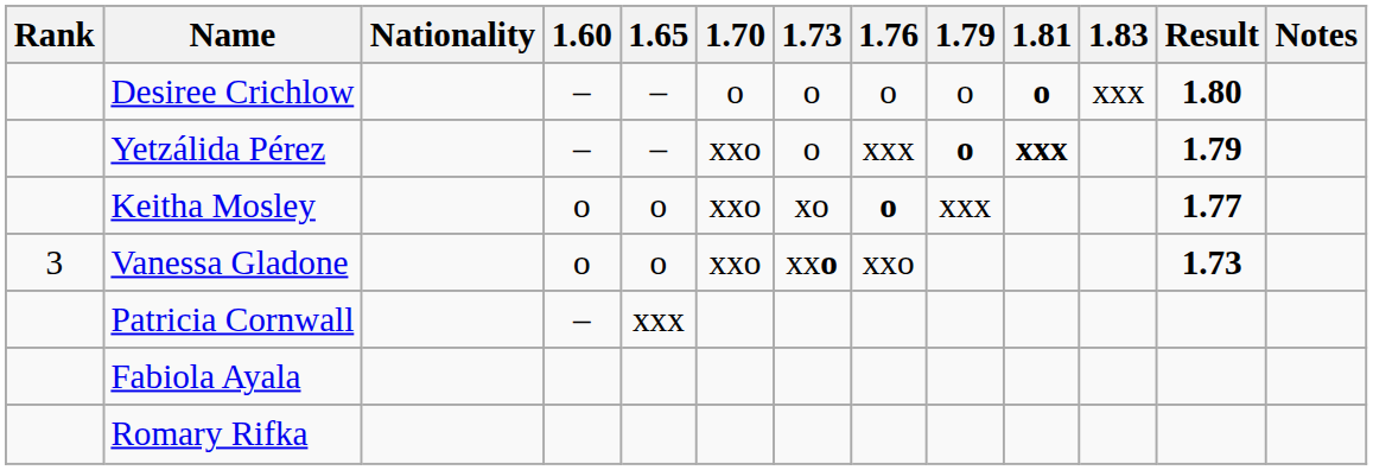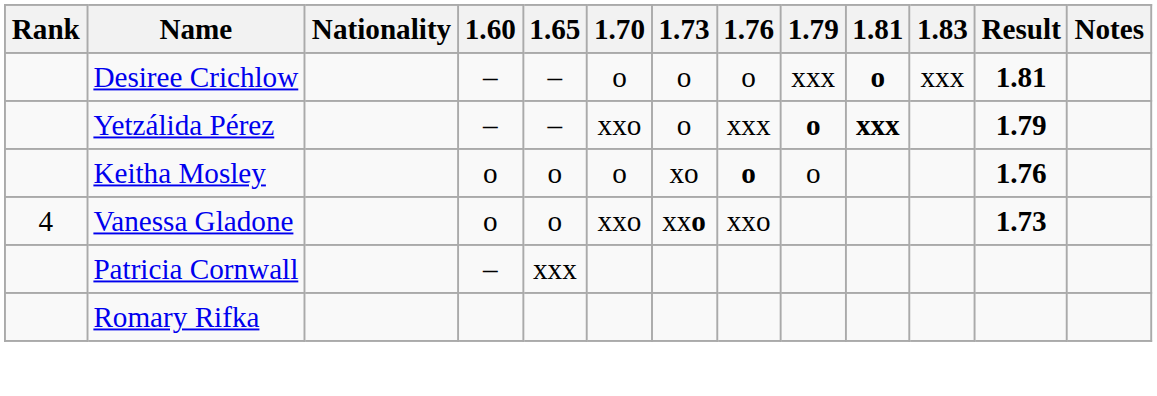 <table class="wikitable sortable" style="text-align:center;font-size:95%">
 <tr>
 <th>Rank</th>
 <th>Name</th>
 <th>Nationality</th>
 <th>1.60</th>
 <th>1.65</th>
 <th>1.70</th>
 <th>1.73</th>
 <th>1.76</th>
 <th>1.79</th>
 <th>1.81</th>
 <th>1.83</th>
 <th>Result</th>
 <th>Notes</th>
 </tr>
 <tr>
 <td></td>
 <td align=left><a href='#'>Desiree Crichlow</a></td>
 <td align=left></td>
 <td>–</td>
 <td>–</td>
 <td>o</td>
 <td>o</td>
 <td>o</td>
-<td>o</td>
+<td>xxx</td>
 <td><strong>o</strong></td>
 <td>xxx</td>
-<td><strong>1.80</strong></td>
+<td><strong>1.81</strong></td>
 <td></td>
 </tr>
 <tr>
 <td></td>
 <td align=left><a href='#'>Yetzálida Pérez</a></td>
 <td align=left></td>
 <td>–</td>
 <td>–</td>
 <td>xxo</td>
 <td>o</td>
 <td>xxx</td>
 <td><strong>o</strong></td>
 <td><strong>xxx</strong></td>
 <td></td>
 <td><strong>1.79</strong></td>
 <td></td>
 </tr>
 <tr>
 <td></td>
 <td align=left><a href='#'>Keitha Mosley</a></td>
 <td align=left></td>
 <td>o</td>
 <td>o</td>
-<td>xxo</td>
+<td>o</td>
 <td>xo</td>
 <td><strong>o</strong></td>
-<td>xxx</td>
+<td>o</td>
 <td></td>
 <td></td>
-<td><strong>1.77</strong></td>
+<td><strong>1.76</strong></td>
 <td></td>
 </tr>
 <tr>
-<td>3</td>
+<td>4</td>
 <td align=left><a href='#'>Vanessa Gladone</a></td>
 <td align=left></td>
 <td>o</td>
 <td>o</td>
 <td>xxo</td>
 <td>xx<strong>o</strong></td>
 <td>xxo</td>
 <td></td>
 <td></td>
 <td></td>
 <td><strong>1.73</strong></td>
 <td></td>
 </tr>
 <tr>
 <td></td>
 <td align=left><a href='#'>Patricia Cornwall</a></td>
 <td align=left></td>
 <td>–</td>
 <td>xxx</td>
 <td></td>
 <td></td>
 <td></td>
 <td></td>
 <td></td>
 <td></td>
 <td><strong></strong></td>
 <td></td>
 </tr>
 <tr>
 <td></td>
-<td align=left><a href='#'>Fabiola Ayala</a></td>
-<td align=left></td>
-<td></td>
-<td></td>
-<td></td>
-<td></td>
-<td></td>
-<td></td>
-<td></td>
-<td></td>
-<td><strong></strong></td>
-<td></td>
-</tr>
-<tr>
-<td></td>
 <td align=left><a href='#'>Romary Rifka</a></td>
 <td align=left></td>
 <td></td>
 <td></td>
 <td></td>
 <td></td>
 <td></td>
 <td></td>
 <td></td>
 <td></td>
 <td><strong></strong></td>
 <td></td>
 </tr>
 </table>
